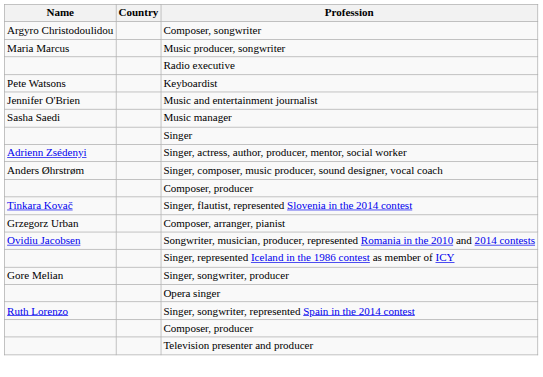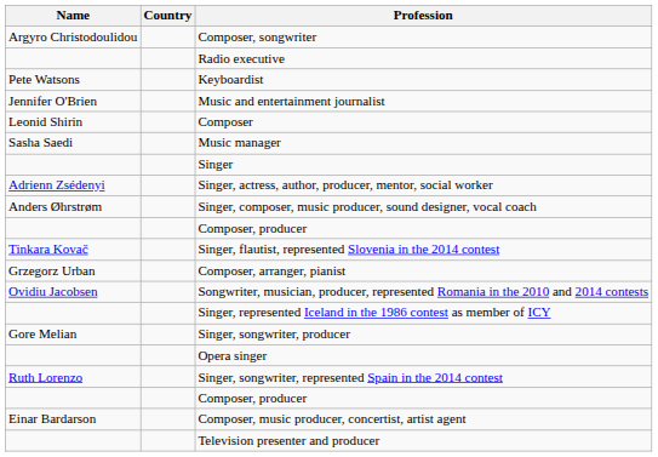 <table class="wikitable collapsible" style="margin: 1em auto 1em auto">
 <tr>
 <th>Name</th>
 <th>Country</th>
 <th>Profession</th>
 </tr>
 <tr>
 <td>Argyro Christodoulidou</td>
 <td></td>
 <td>Composer, songwriter</td>
-</tr>
-<tr>
-<td>Maria Marcus</td>
-<td></td>
-<td>Music producer, songwriter</td>
 </tr>
 <tr>
 <td></td>
 <td></td>
 <td>Radio executive</td>
 </tr>
 <tr>
 <td>Pete Watsons</td>
 <td></td>
 <td>Keyboardist</td>
 </tr>
 <tr>
 <td>Jennifer O'Brien</td>
 <td></td>
 <td>Music and entertainment journalist</td>
+</tr>
+<tr>
+<td>Leonid Shirin</td>
+<td></td>
+<td>Composer</td>
 </tr>
 <tr>
 <td>Sasha Saedi</td>
 <td></td>
 <td>Music manager</td>
 </tr>
 <tr>
 <td></td>
 <td></td>
 <td>Singer</td>
 </tr>
 <tr>
 <td><a href='#'>Adrienn Zsédenyi</a></td>
 <td></td>
 <td>Singer, actress, author, producer, mentor, social worker</td>
 </tr>
 <tr>
 <td>Anders Øhrstrøm</td>
 <td></td>
 <td>Singer, composer, music producer, sound designer, vocal coach</td>
 </tr>
 <tr>
 <td></td>
 <td></td>
 <td>Composer, producer</td>
 </tr>
 <tr>
 <td><a href='#'>Tinkara Kovač</a></td>
 <td></td>
 <td>Singer, flautist, represented <a href='#'>Slovenia in the 2014 contest</a></td>
 </tr>
 <tr>
 <td>Grzegorz Urban</td>
 <td></td>
 <td>Composer, arranger, pianist</td>
 </tr>
 <tr>
 <td><a href='#'>Ovidiu Jacobsen</a></td>
 <td></td>
 <td>Songwriter, musician, producer, represented <a href='#'>Romania in the 2010</a> and <a href='#'>2014 contests</a></td>
 </tr>
 <tr>
 <td></td>
 <td></td>
 <td>Singer, represented <a href='#'>Iceland in the 1986 contest</a> as member of <a href='#'>ICY</a></td>
 </tr>
 <tr>
 <td>Gore Melian</td>
 <td></td>
 <td>Singer, songwriter, producer</td>
 </tr>
 <tr>
 <td></td>
 <td></td>
 <td>Opera singer</td>
 </tr>
 <tr>
 <td><a href='#'>Ruth Lorenzo</a></td>
 <td></td>
 <td>Singer, songwriter, represented <a href='#'>Spain in the 2014 contest</a></td>
 </tr>
 <tr>
 <td></td>
 <td></td>
 <td>Composer, producer</td>
 </tr>
 <tr>
+<td>Einar Bardarson</td>
+<td></td>
+<td>Composer, music producer, concertist, artist agent</td>
+</tr>
+<tr>
 <td></td>
 <td></td>
 <td>Television presenter and producer</td>
 </tr>
 </table>
